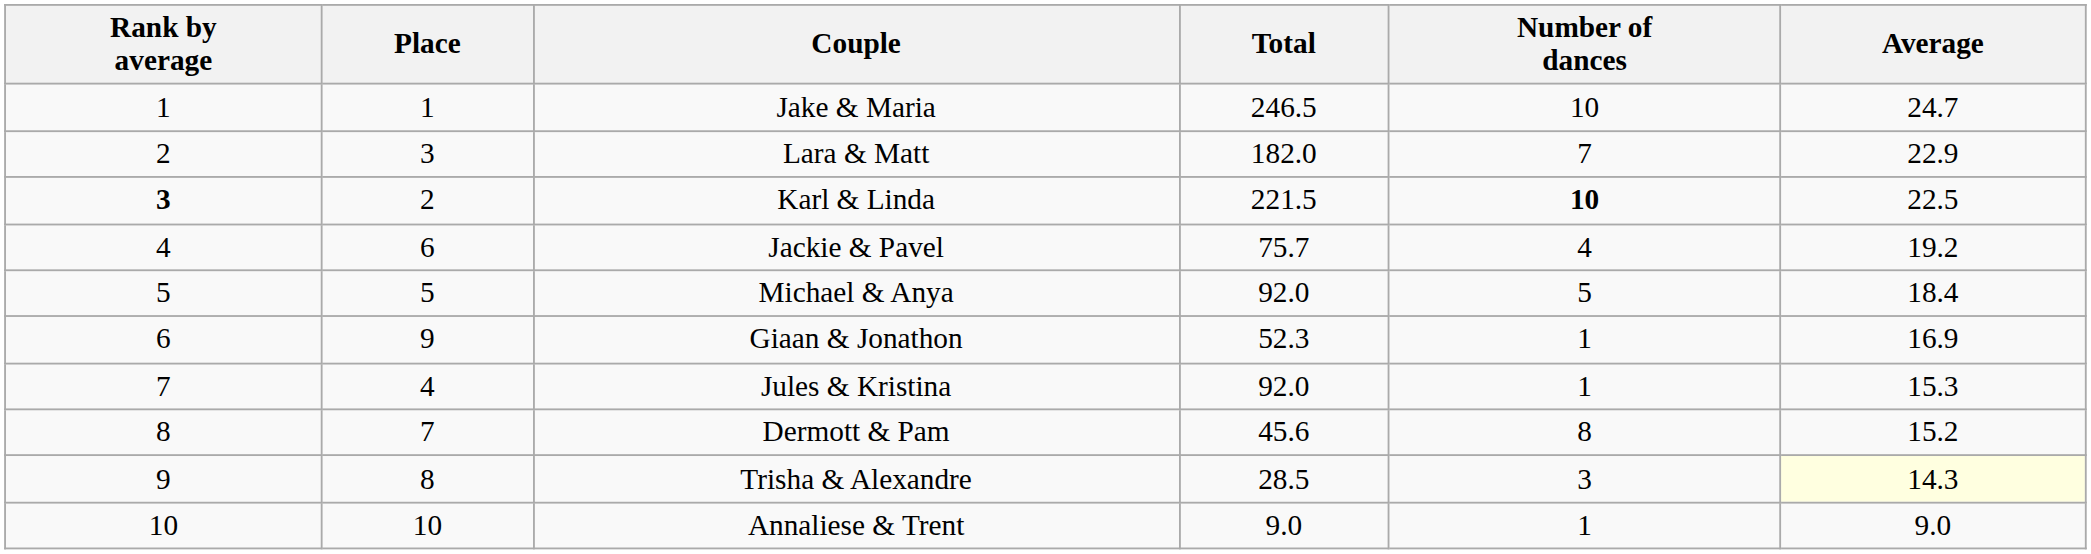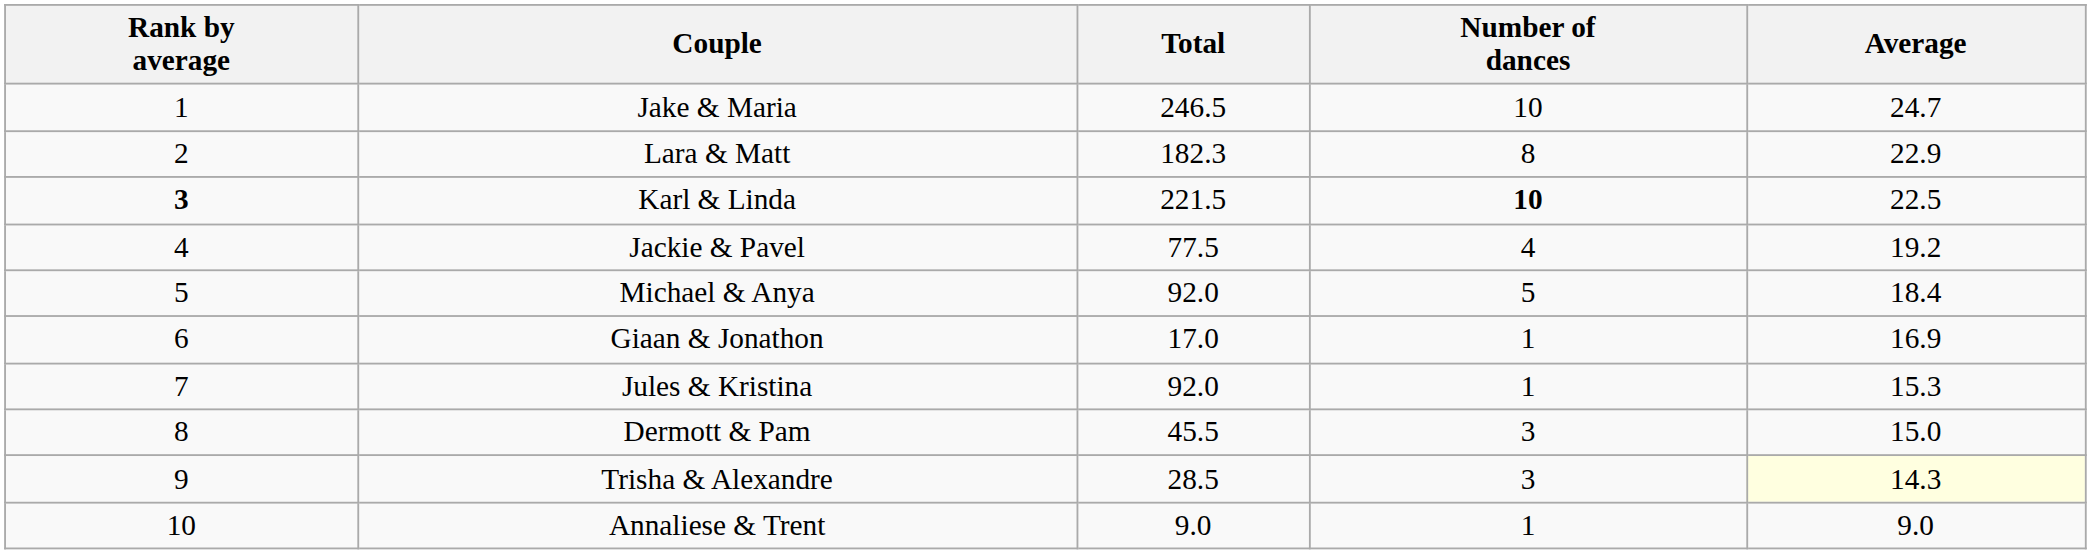 <table class="wikitable sortable" style="text-align:center; margin: 5px; width: 90%">
 <tr>
 <th>Rank by<br> average</th>
-<th>Place</th>
 <th>Couple</th>
 <th>Total</th>
 <th>Number of<br> dances</th>
 <th>Average</th>
 </tr>
 <tr>
-<td>1</td>
 <td>1</td>
 <td>Jake & Maria</td>
 <td>246.5</td>
 <td>10</td>
 <td>24.7</td>
 </tr>
 <tr>
 <td>2</td>
-<td>3</td>
 <td>Lara & Matt</td>
-<td>182.0</td>
-<td>7</td>
+<td>182.3</td>
+<td>8</td>
 <td>22.9</td>
 </tr>
 <tr>
 <td><strong>3</strong></td>
-<td>2</td>
 <td>Karl & Linda</td>
 <td>221.5</td>
 <td><strong>10</strong></td>
 <td>22.5</td>
 </tr>
 <tr>
 <td>4</td>
-<td>6</td>
 <td>Jackie & Pavel</td>
-<td>75.7</td>
+<td>77.5</td>
 <td>4</td>
 <td>19.2</td>
 </tr>
 <tr>
-<td>5</td>
 <td>5</td>
 <td>Michael & Anya</td>
 <td>92.0</td>
 <td>5</td>
 <td>18.4</td>
 </tr>
 <tr>
 <td>6</td>
-<td>9</td>
 <td>Giaan & Jonathon</td>
-<td>52.3</td>
+<td>17.0</td>
 <td>1</td>
 <td>16.9</td>
 </tr>
 <tr>
 <td>7</td>
-<td>4</td>
 <td>Jules & Kristina</td>
 <td>92.0</td>
 <td>1</td>
 <td>15.3</td>
 </tr>
 <tr>
 <td>8</td>
-<td>7</td>
 <td>Dermott & Pam</td>
-<td>45.6</td>
-<td>8</td>
-<td>15.2</td>
+<td>45.5</td>
+<td>3</td>
+<td>15.0</td>
 </tr>
 <tr>
 <td>9</td>
-<td>8</td>
 <td>Trisha & Alexandre</td>
 <td>28.5</td>
 <td>3</td>
 <td style="background: lightyellow;">14.3</td>
 </tr>
 <tr>
 <td>10</td>
-<td>10</td>
 <td>Annaliese & Trent</td>
 <td>9.0</td>
 <td>1</td>
 <td>9.0</td>
 </tr>
 </table>
